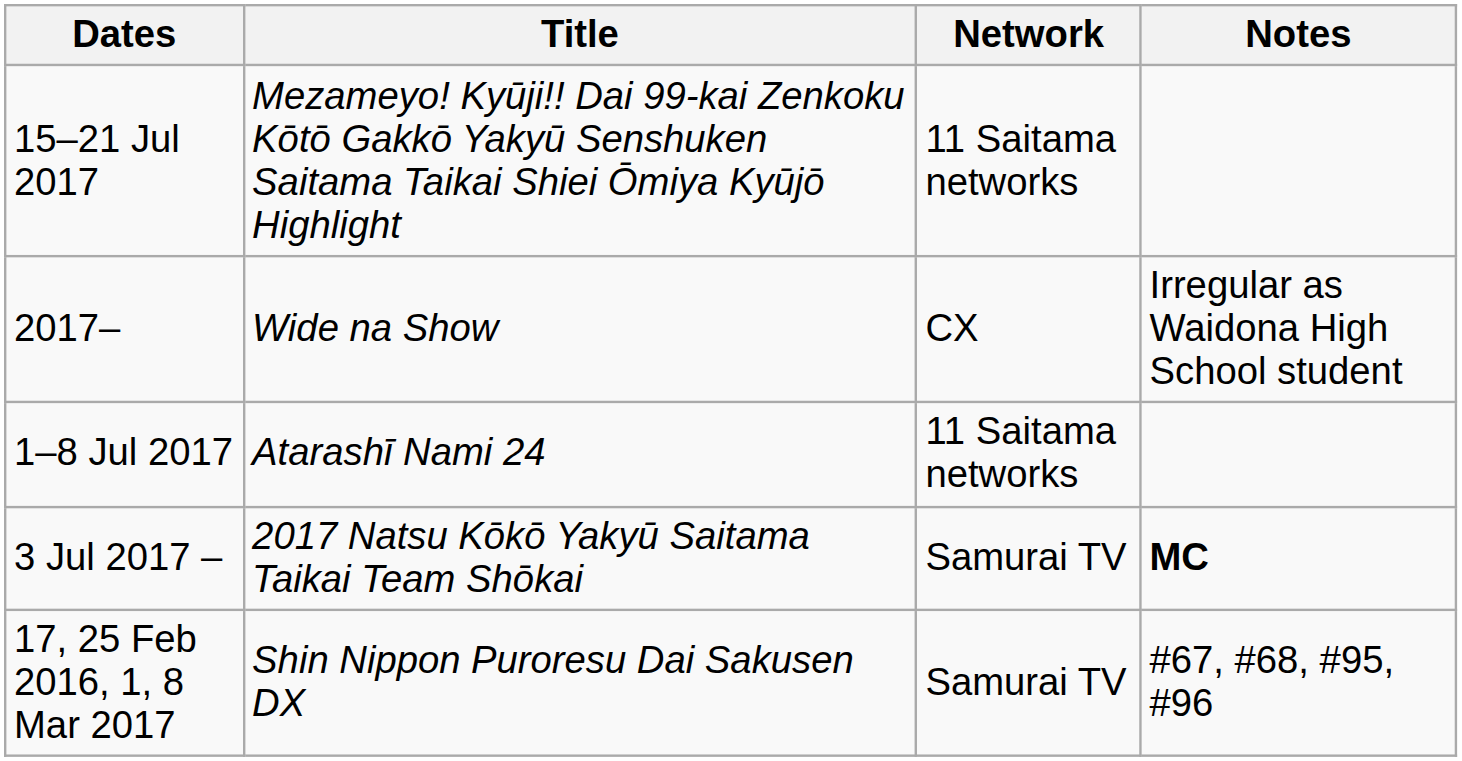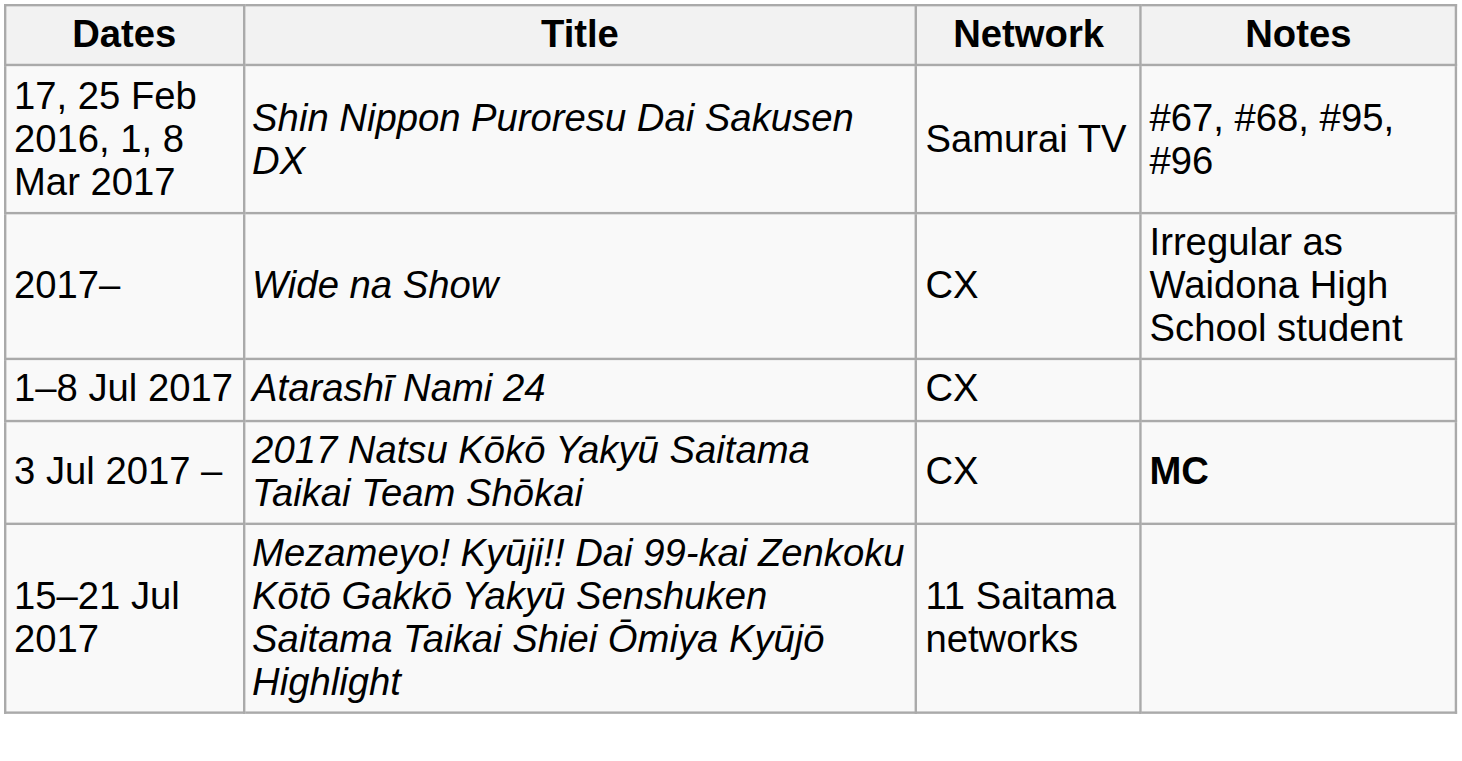 <table class="wikitable">
 <tr>
 <th>Dates</th>
 <th>Title</th>
 <th>Network</th>
 <th>Notes</th>
 </tr>
 <tr>
-<td>15–21 Jul 2017</td>
-<td><em>Mezameyo! Kyūji!! Dai 99-kai Zenkoku Kōtō Gakkō Yakyū Senshuken Saitama Taikai Shiei Ōmiya Kyūjō Highlight</em></td>
-<td>11 Saitama networks</td>
-<td></td>
+<td>17, 25 Feb 2016, 1, 8 Mar 2017</td>
+<td><em>Shin Nippon Puroresu Dai Sakusen DX</em></td>
+<td>Samurai TV</td>
+<td>#67, #68, #95, #96</td>
 </tr>
 <tr>
 <td>2017–</td>
 <td><em>Wide na Show</em></td>
 <td>CX</td>
 <td>Irregular as Waidona High School student</td>
 </tr>
 <tr>
 <td>1–8 Jul 2017</td>
 <td><em>Atarashī Nami 24</em></td>
-<td>11 Saitama networks</td>
+<td>CX</td>
 <td></td>
 </tr>
 <tr>
 <td>3 Jul 2017 –</td>
 <td><em>2017 Natsu Kōkō Yakyū Saitama Taikai Team Shōkai</em></td>
-<td>Samurai TV</td>
+<td>CX</td>
 <td><strong>MC</strong></td>
 </tr>
 <tr>
-<td>17, 25 Feb 2016, 1, 8 Mar 2017</td>
-<td><em>Shin Nippon Puroresu Dai Sakusen DX</em></td>
-<td>Samurai TV</td>
-<td>#67, #68, #95, #96</td>
+<td>15–21 Jul 2017</td>
+<td><em>Mezameyo! Kyūji!! Dai 99-kai Zenkoku Kōtō Gakkō Yakyū Senshuken Saitama Taikai Shiei Ōmiya Kyūjō Highlight</em></td>
+<td>11 Saitama networks</td>
+<td></td>
 </tr>
 </table>
